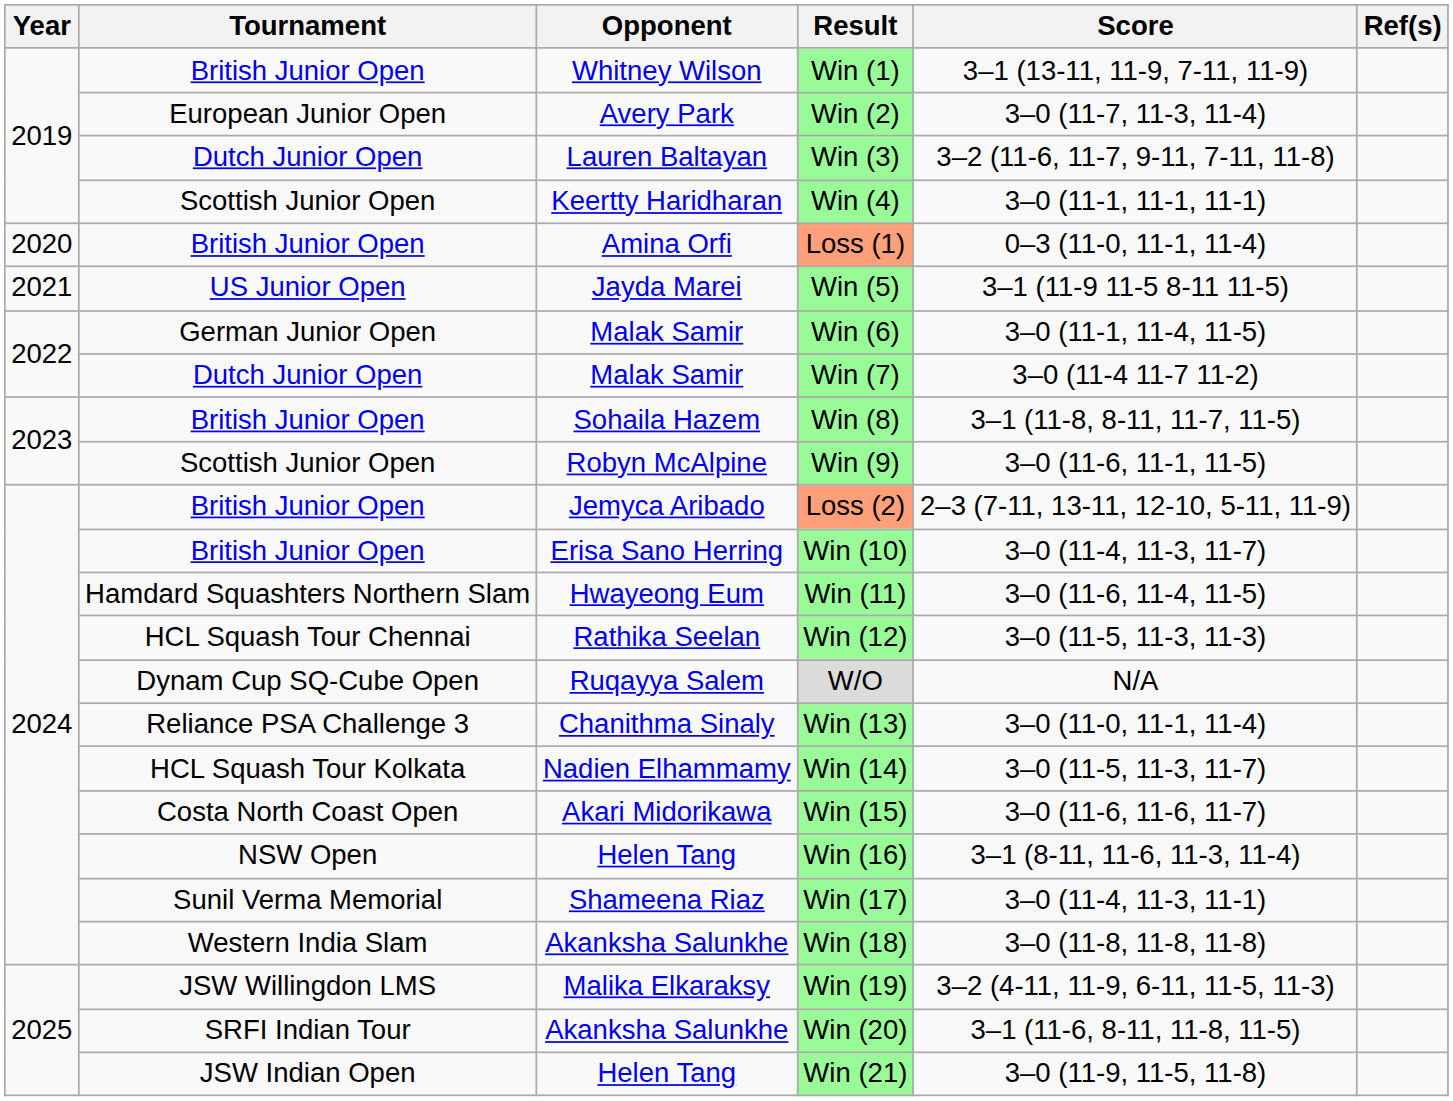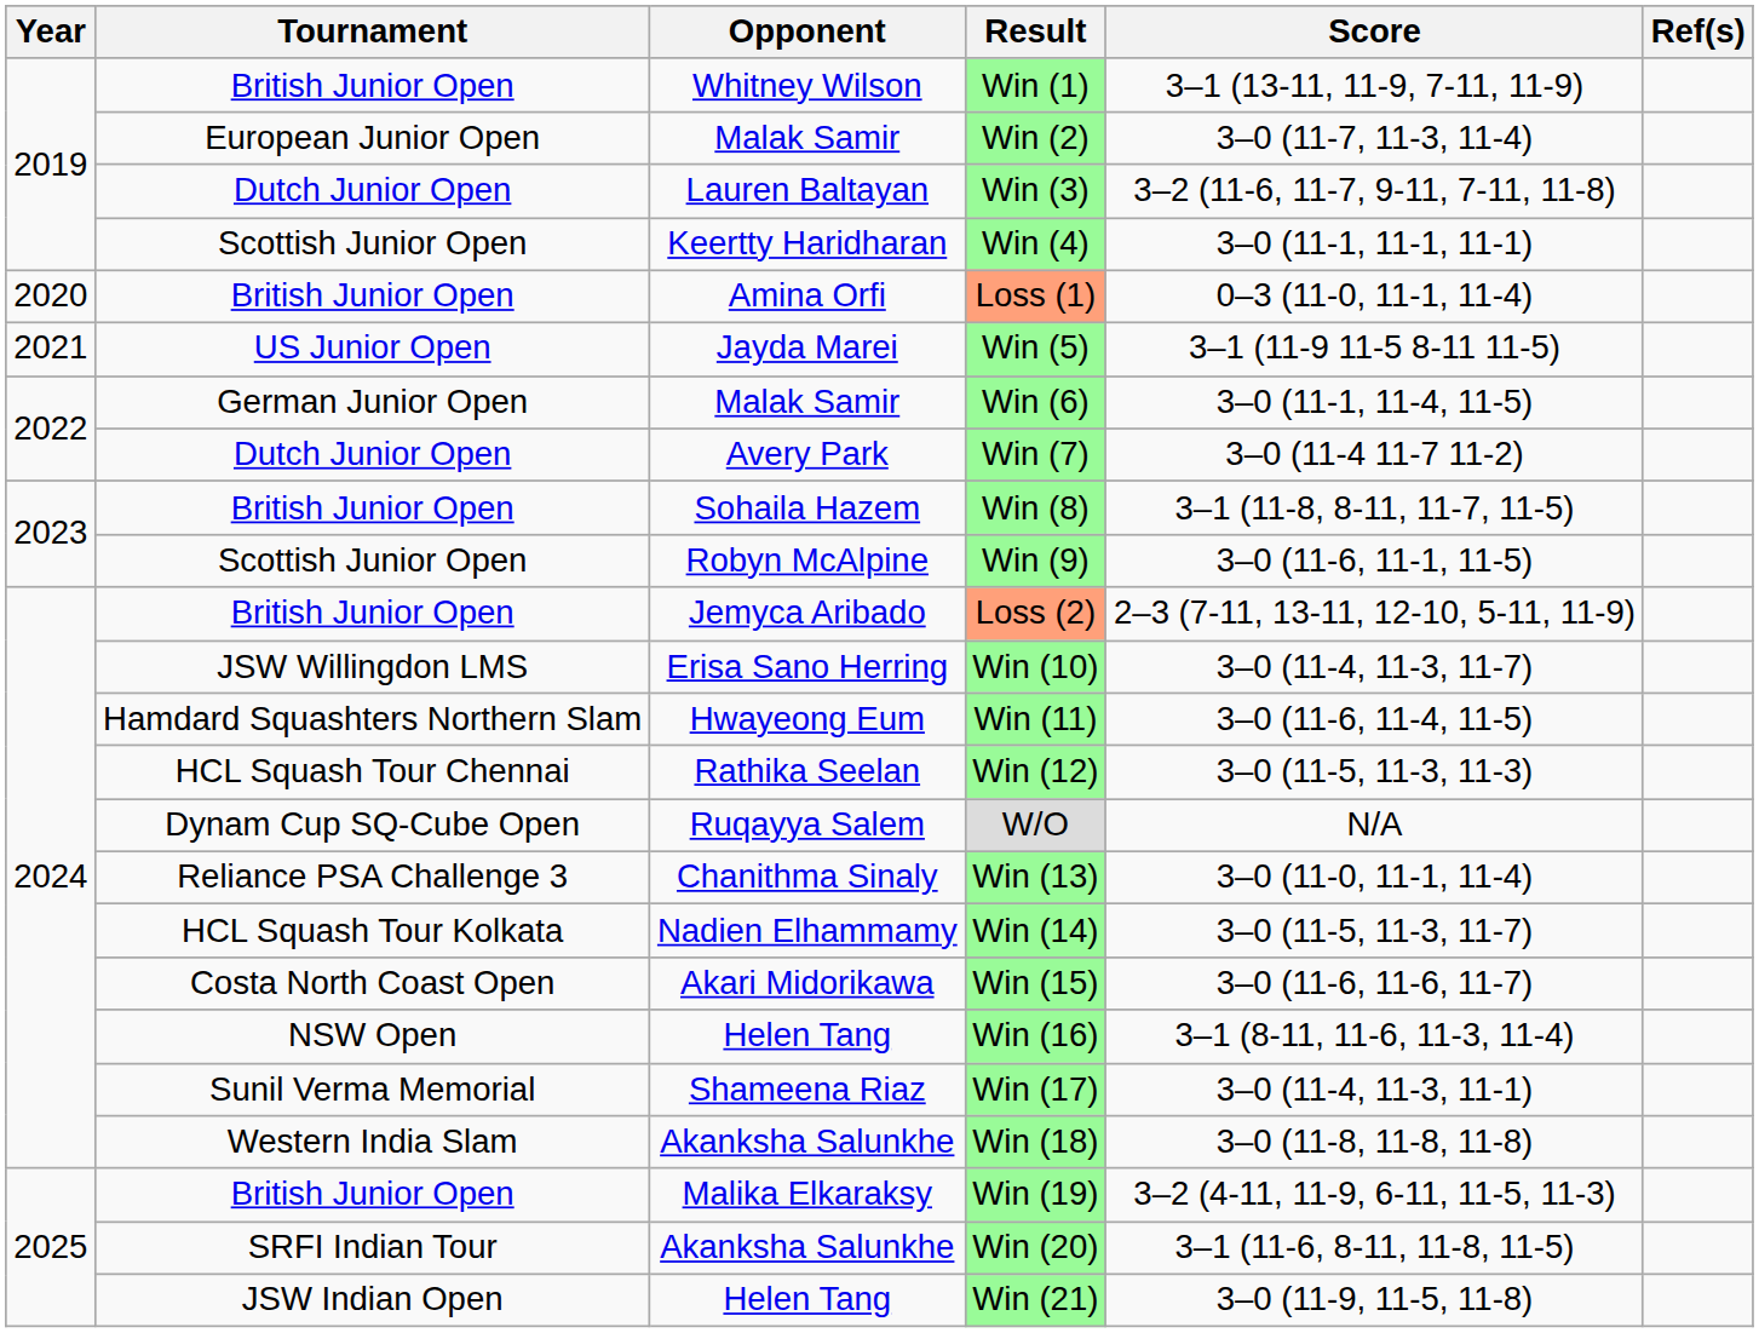 <table class="wikitable" style="text-align:center;">
 <tr>
 <th>Year</th>
 <th>Tournament</th>
 <th>Opponent</th>
 <th>Result</th>
 <th>Score</th>
 <th>Ref(s)</th>
 </tr>
 <tr>
 <td rowspan=4>2019</td>
 <td><a href='#'>British Junior Open</a></td>
 <td> <a href='#'>Whitney Wilson</a></td>
 <td bgcolor="99FB98">Win (1)</td>
 <td>3–1 (13-11, 11-9, 7-11, 11-9)</td>
 <td></td>
 </tr>
 <tr>
 <td>European Junior Open</td>
-<td> <a href='#'>Avery Park</a></td>
+<td> <a href='#'>Malak Samir</a></td>
 <td bgcolor="99FB98">Win (2)</td>
 <td>3–0 (11-7, 11-3, 11-4)</td>
 <td></td>
 </tr>
 <tr>
 <td><a href='#'>Dutch Junior Open</a></td>
 <td> <a href='#'>Lauren Baltayan</a></td>
 <td bgcolor="99FB98">Win (3)</td>
 <td>3–2 (11-6, 11-7, 9-11, 7-11, 11-8)</td>
 <td></td>
 </tr>
 <tr>
 <td>Scottish Junior Open</td>
 <td> <a href='#'>Keertty Haridharan</a></td>
 <td bgcolor="99FB98">Win (4)</td>
 <td>3–0 (11-1, 11-1, 11-1)</td>
 <td></td>
 </tr>
 <tr>
 <td>2020</td>
 <td><a href='#'>British Junior Open</a></td>
 <td> <a href='#'>Amina Orfi</a></td>
 <td bgcolor="ffa07a">Loss (1)</td>
 <td>0–3 (11-0, 11-1, 11-4)</td>
 <td></td>
 </tr>
 <tr>
 <td>2021</td>
 <td><a href='#'>US Junior Open</a></td>
 <td> <a href='#'>Jayda Marei</a></td>
 <td bgcolor="99FB98">Win (5)</td>
 <td>3–1 (11-9 11-5 8-11 11-5)</td>
 <td></td>
 </tr>
 <tr>
 <td rowspan=2>2022</td>
 <td>German Junior Open</td>
 <td> <a href='#'>Malak Samir</a></td>
 <td bgcolor="99FB98">Win (6)</td>
 <td>3–0 (11-1, 11-4, 11-5)</td>
 <td></td>
 </tr>
 <tr>
 <td><a href='#'>Dutch Junior Open</a></td>
-<td> <a href='#'>Malak Samir</a></td>
+<td> <a href='#'>Avery Park</a></td>
 <td bgcolor="99FB98">Win (7)</td>
 <td>3–0 (11-4 11-7 11-2)</td>
 <td></td>
 </tr>
 <tr>
 <td rowspan=2>2023</td>
 <td><a href='#'>British Junior Open</a></td>
 <td> <a href='#'>Sohaila Hazem</a></td>
 <td bgcolor="99FB98">Win (8)</td>
 <td>3–1 (11-8, 8-11, 11-7, 11-5)</td>
 <td></td>
 </tr>
 <tr>
 <td>Scottish Junior Open</td>
 <td> <a href='#'>Robyn McAlpine</a></td>
 <td bgcolor="99FB98">Win (9)</td>
 <td>3–0 (11-6, 11-1, 11-5)</td>
 <td></td>
 </tr>
 <tr>
 <td rowspan=11>2024</td>
 <td><a href='#'>British Junior Open</a></td>
 <td> <a href='#'>Jemyca Aribado</a></td>
 <td bgcolor="ffa07a">Loss (2)</td>
 <td>2–3 (7-11, 13-11, 12-10, 5-11, 11-9)</td>
 <td></td>
 </tr>
 <tr>
-<td><a href='#'>British Junior Open</a></td>
+<td>JSW Willingdon LMS</td>
 <td> <a href='#'>Erisa Sano Herring</a></td>
 <td bgcolor="99FB98">Win (10)</td>
 <td>3–0 (11-4, 11-3, 11-7)</td>
 <td></td>
 </tr>
 <tr>
 <td>Hamdard Squashters Northern Slam</td>
 <td> <a href='#'>Hwayeong Eum</a></td>
 <td bgcolor="99FB98">Win (11)</td>
 <td>3–0 (11-6, 11-4, 11-5)</td>
 <td></td>
 </tr>
 <tr>
 <td>HCL Squash Tour Chennai</td>
 <td> <a href='#'>Rathika Seelan</a></td>
 <td bgcolor="99FB98">Win (12)</td>
 <td>3–0 (11-5, 11-3, 11-3)</td>
 <td></td>
 </tr>
 <tr>
 <td>Dynam Cup SQ-Cube Open</td>
 <td> <a href='#'>Ruqayya Salem</a></td>
 <td bgcolor="DCDCDC">W/O</td>
 <td>N/A</td>
 <td></td>
 </tr>
 <tr>
 <td>Reliance PSA Challenge 3</td>
 <td> <a href='#'>Chanithma Sinaly</a></td>
 <td bgcolor="99FB98">Win (13)</td>
 <td>3–0 (11-0, 11-1, 11-4)</td>
 <td></td>
 </tr>
 <tr>
 <td>HCL Squash Tour Kolkata</td>
 <td> <a href='#'>Nadien Elhammamy</a></td>
 <td bgcolor="99FB98">Win (14)</td>
 <td>3–0 (11-5, 11-3, 11-7)</td>
 <td></td>
 </tr>
 <tr>
 <td>Costa North Coast Open</td>
 <td> <a href='#'>Akari Midorikawa</a></td>
 <td bgcolor="99FB98">Win (15)</td>
 <td>3–0 (11-6, 11-6, 11-7)</td>
 <td></td>
 </tr>
 <tr>
 <td>NSW Open</td>
 <td> <a href='#'>Helen Tang</a></td>
 <td bgcolor="99FB98">Win (16)</td>
 <td>3–1 (8-11, 11-6, 11-3, 11-4)</td>
 <td></td>
 </tr>
 <tr>
 <td>Sunil Verma Memorial</td>
 <td> <a href='#'>Shameena Riaz</a></td>
 <td bgcolor="99FB98">Win (17)</td>
 <td>3–0 (11-4, 11-3, 11-1)</td>
 <td></td>
 </tr>
 <tr>
 <td>Western India Slam</td>
 <td> <a href='#'>Akanksha Salunkhe</a></td>
 <td bgcolor="99FB98">Win (18)</td>
 <td>3–0 (11-8, 11-8, 11-8)</td>
 <td></td>
 </tr>
 <tr>
 <td rowspan=3>2025</td>
-<td>JSW Willingdon LMS</td>
+<td><a href='#'>British Junior Open</a></td>
 <td> <a href='#'>Malika Elkaraksy</a></td>
 <td bgcolor="99FB98">Win (19)</td>
 <td>3–2 (4-11, 11-9, 6-11, 11-5, 11-3)</td>
 <td></td>
 </tr>
 <tr>
 <td>SRFI Indian Tour</td>
 <td> <a href='#'>Akanksha Salunkhe</a></td>
 <td bgcolor="99FB98">Win (20)</td>
 <td>3–1 (11-6, 8-11, 11-8, 11-5)</td>
 <td></td>
 </tr>
 <tr>
 <td>JSW Indian Open</td>
 <td> <a href='#'>Helen Tang</a></td>
 <td bgcolor="99FB98">Win (21)</td>
 <td>3–0 (11-9, 11-5, 11-8)</td>
 <td></td>
 </tr>
 </table>
